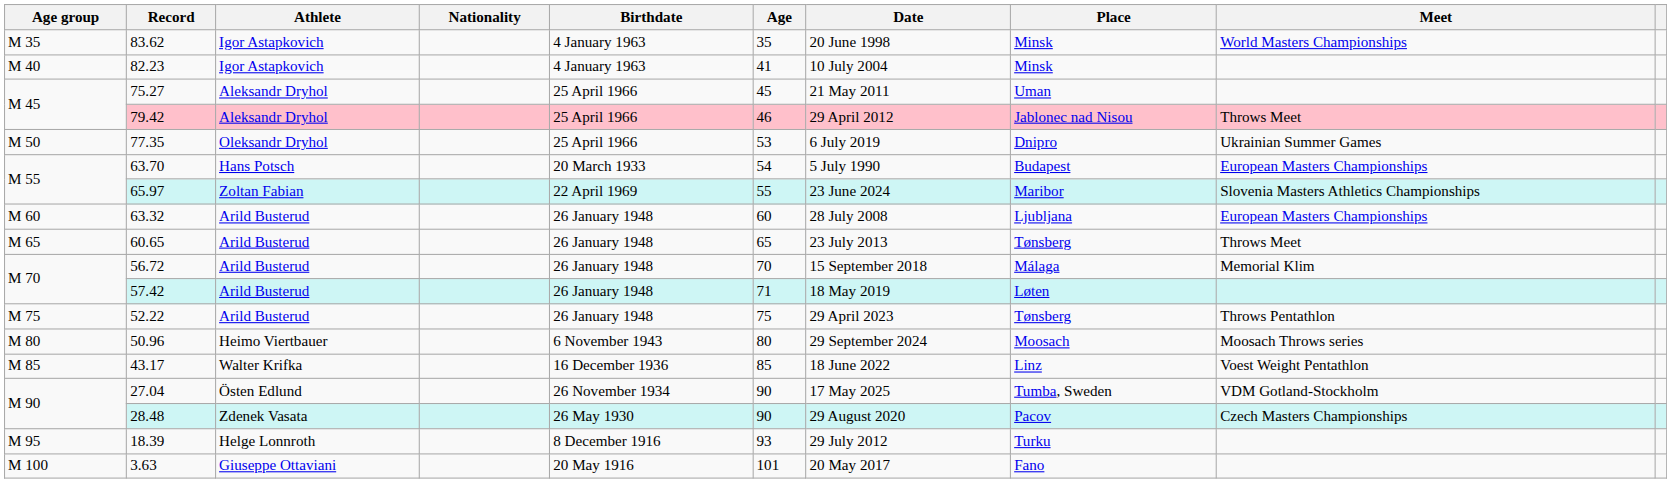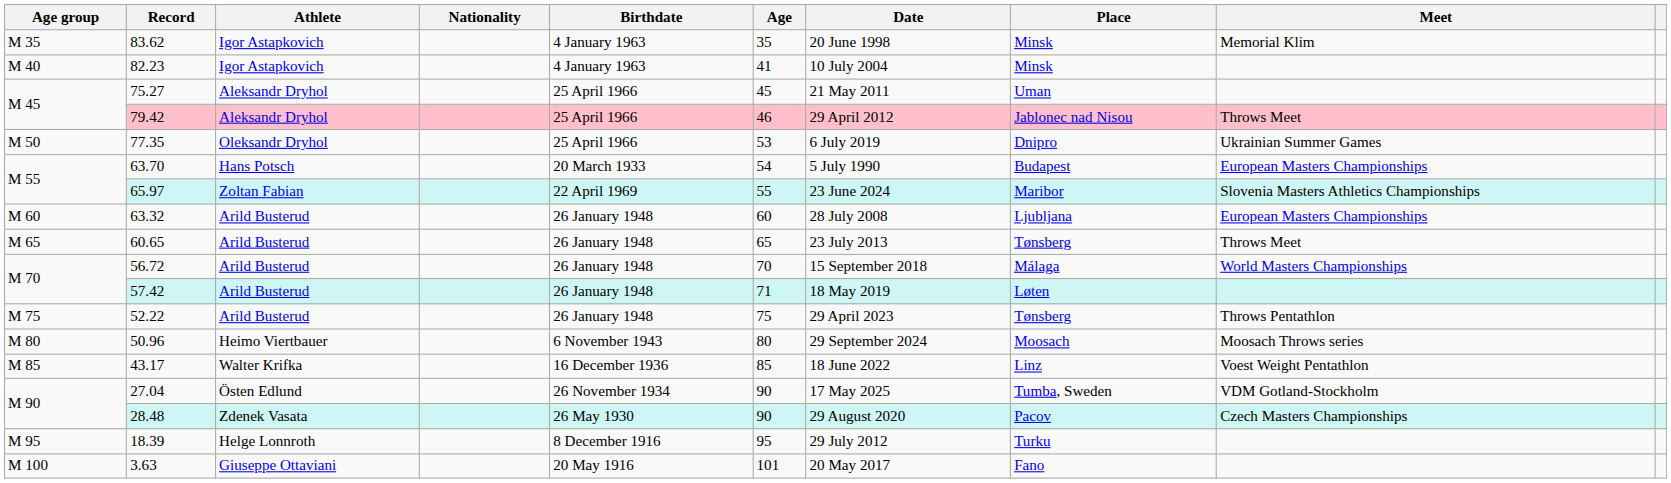 <table class="wikitable" style="font-size:90%; width: 100%;">
 <tr>
 <th>Age group</th>
 <th>Record</th>
 <th>Athlete</th>
 <th>Nationality</th>
 <th>Birthdate</th>
 <th>Age</th>
 <th>Date</th>
 <th>Place</th>
 <th>Meet</th>
 <th></th>
 </tr>
 <tr>
 <td>M 35</td>
 <td>83.62</td>
 <td><a href='#'>Igor Astapkovich</a></td>
 <td></td>
 <td>4 January 1963</td>
 <td>35</td>
 <td>20 June 1998</td>
 <td><a href='#'>Minsk</a> </td>
-<td><a href='#'>World Masters Championships</a></td>
+<td>Memorial Klim</td>
 <td></td>
 </tr>
 <tr>
 <td>M 40</td>
 <td>82.23</td>
 <td><a href='#'>Igor Astapkovich</a></td>
 <td></td>
 <td>4 January 1963</td>
 <td>41</td>
 <td>10 July 2004</td>
 <td><a href='#'>Minsk</a> </td>
 <td></td>
 <td></td>
 </tr>
 <tr>
 <td rowspan=2>M 45</td>
 <td>75.27</td>
 <td><a href='#'>Aleksandr Dryhol</a> </td>
 <td></td>
 <td>25 April 1966</td>
 <td>45</td>
 <td>21 May 2011</td>
 <td><a href='#'>Uman</a> </td>
 <td></td>
 <td></td>
 </tr>
 <tr bgcolor=pink>
 <td>79.42</td>
 <td><a href='#'>Aleksandr Dryhol</a> </td>
 <td></td>
 <td>25 April 1966</td>
 <td>46</td>
 <td>29 April 2012</td>
 <td><a href='#'>Jablonec nad Nisou</a> </td>
 <td>Throws Meet</td>
 <td></td>
 </tr>
 <tr>
 <td>M 50</td>
 <td>77.35</td>
 <td><a href='#'>Oleksandr Dryhol</a></td>
 <td></td>
 <td>25 April 1966</td>
 <td>53</td>
 <td>6 July 2019</td>
 <td><a href='#'>Dnipro</a> </td>
 <td>Ukrainian Summer Games</td>
 <td></td>
 </tr>
 <tr>
 <td rowspan=2>M 55</td>
 <td>63.70</td>
 <td><a href='#'>Hans Potsch</a></td>
 <td></td>
 <td>20 March 1933</td>
 <td>54</td>
 <td>5 July 1990</td>
 <td><a href='#'>Budapest</a> </td>
 <td><a href='#'>European Masters Championships</a></td>
 <td></td>
 </tr>
 <tr style="background:#cef6f5;">
 <td>65.97</td>
 <td><a href='#'>Zoltan Fabian</a></td>
 <td></td>
 <td>22 April 1969</td>
 <td>55</td>
 <td>23 June 2024</td>
 <td><a href='#'>Maribor</a> </td>
 <td>Slovenia Masters Athletics Championships</td>
 <td></td>
 </tr>
 <tr>
 <td>M 60</td>
 <td>63.32</td>
 <td><a href='#'>Arild Busterud</a></td>
 <td></td>
 <td>26 January 1948</td>
 <td>60</td>
 <td>28 July 2008</td>
 <td><a href='#'>Ljubljana</a> </td>
 <td><a href='#'>European Masters Championships</a></td>
 <td></td>
 </tr>
 <tr>
 <td>M 65</td>
 <td>60.65</td>
 <td><a href='#'>Arild Busterud</a></td>
 <td></td>
 <td>26 January 1948</td>
 <td>65</td>
 <td>23 July 2013</td>
 <td><a href='#'>Tønsberg</a> </td>
 <td>Throws Meet</td>
 <td></td>
 </tr>
 <tr>
 <td rowspan=2>M 70</td>
 <td>56.72</td>
 <td><a href='#'>Arild Busterud</a></td>
 <td></td>
 <td>26 January 1948</td>
 <td>70</td>
 <td>15 September 2018</td>
 <td><a href='#'>Málaga</a> </td>
-<td>Memorial Klim</td>
+<td><a href='#'>World Masters Championships</a></td>
 <td></td>
 </tr>
 <tr style="background:#cef6f5;">
 <td>57.42</td>
 <td><a href='#'>Arild Busterud</a></td>
 <td></td>
 <td>26 January 1948</td>
 <td>71</td>
 <td>18 May 2019</td>
 <td><a href='#'>Løten</a> </td>
 <td></td>
 <td></td>
 </tr>
 <tr>
 <td>M 75</td>
 <td>52.22</td>
 <td><a href='#'>Arild Busterud</a></td>
 <td></td>
 <td>26 January 1948</td>
 <td>75</td>
 <td>29 April 2023</td>
 <td><a href='#'>Tønsberg</a> </td>
 <td>Throws Pentathlon</td>
 <td></td>
 </tr>
 <tr>
 <td>M 80</td>
 <td>50.96</td>
 <td>Heimo Viertbauer</td>
 <td></td>
 <td>6 November 1943</td>
 <td>80</td>
 <td>29 September 2024</td>
 <td><a href='#'>Moosach</a> </td>
 <td>Moosach Throws series</td>
 <td></td>
 </tr>
 <tr>
 <td>M 85</td>
 <td>43.17</td>
 <td>Walter Krifka</td>
 <td></td>
 <td>16 December 1936</td>
 <td>85</td>
 <td>18 June 2022</td>
 <td><a href='#'>Linz</a> </td>
 <td>Voest Weight Pentathlon</td>
 <td></td>
 </tr>
 <tr>
 <td rowspan=2>M 90</td>
 <td>27.04</td>
 <td>Östen Edlund</td>
 <td></td>
 <td>26 November 1934</td>
 <td>90</td>
 <td>17 May 2025</td>
 <td><a href='#'>Tumba</a>, Sweden</td>
 <td>VDM Gotland-Stockholm</td>
 <td></td>
 </tr>
 <tr style="background:#cef6f5;">
 <td>28.48</td>
 <td>Zdenek Vasata</td>
 <td></td>
 <td>26 May 1930</td>
 <td>90</td>
 <td>29 August 2020</td>
 <td><a href='#'>Pacov</a> </td>
 <td>Czech Masters Championships</td>
 <td></td>
 </tr>
 <tr>
 <td>M 95</td>
 <td>18.39</td>
 <td>Helge Lonnroth</td>
 <td></td>
 <td>8 December 1916</td>
-<td>93</td>
+<td>95</td>
 <td>29 July 2012</td>
 <td><a href='#'>Turku</a> </td>
 <td></td>
 <td></td>
 </tr>
 <tr>
 <td>M 100</td>
 <td>3.63</td>
 <td><a href='#'>Giuseppe Ottaviani</a></td>
 <td></td>
 <td>20 May 1916</td>
 <td>101</td>
 <td>20 May 2017</td>
 <td><a href='#'>Fano</a> </td>
 <td></td>
 <td></td>
 </tr>
 </table>
